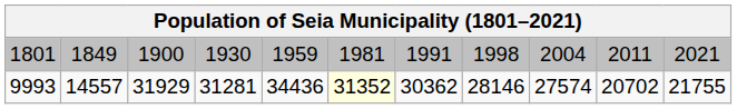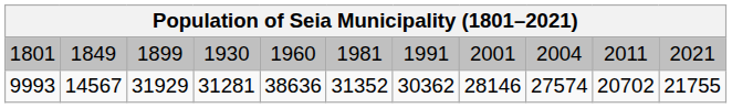 <table class="wikitable" style="text-align:center;">
 <tr>
 <th colspan="11">Population of Seia Municipality (1801–2021)</th>
 </tr>
 <tr bgcolor="#C0C0C0">
 <td align="center">1801</td>
 <td align="center">1849</td>
-<td align="center">1900</td>
+<td align="center">1899</td>
 <td align="center">1930</td>
-<td align="center">1959</td>
+<td align="center">1960</td>
 <td align="center">1981</td>
 <td align="center">1991</td>
-<td align="center">1998</td>
+<td align="center">2001</td>
 <td align="center">2004</td>
 <td align="center">2011</td>
 <td align="center">2021</td>
 </tr>
 <tr>
 <td align="center">9993</td>
-<td align="center">14557</td>
+<td align="center">14567</td>
 <td align="center">31929</td>
 <td align="center">31281</td>
-<td align="center">34436</td>
-<td align="center" style="background: lightyellow;">31352</td>
+<td align="center">38636</td>
+<td align="center">31352</td>
 <td align="center">30362</td>
 <td align="center">28146</td>
 <td align="center">27574</td>
 <td align="center">20702</td>
 <td align="center">21755</td>
 </tr>
 </table>
